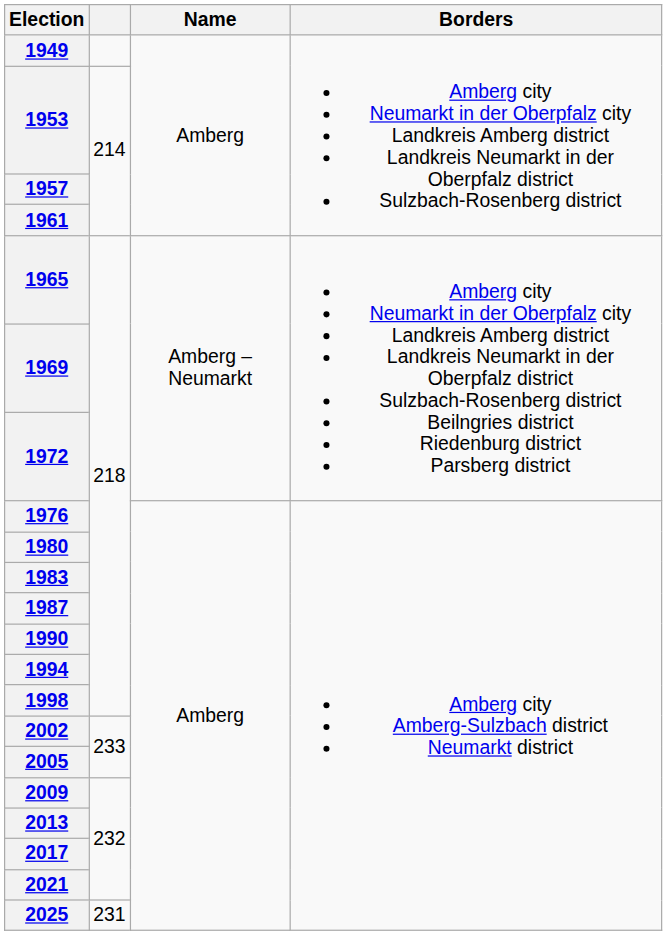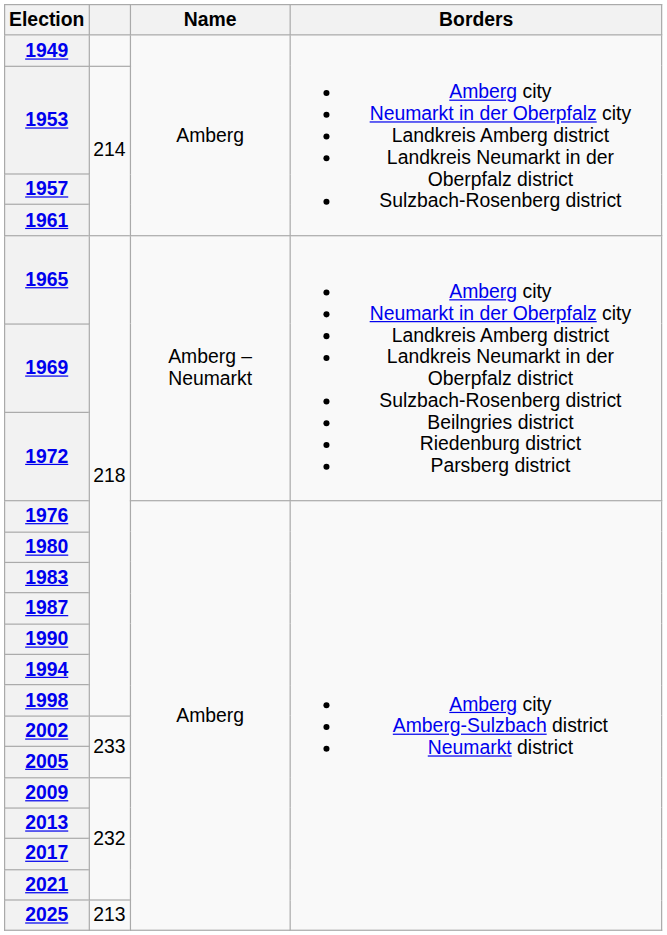 <table class=wikitable style="text-align:center">
 <tr>
 <th>Election</th>
 <th></th>
 <th width=125px>Name</th>
 <th width=300px>Borders</th>
 </tr>
 <tr>
 <th><a href='#'>1949</a></th>
 <td></td>
 <td rowspan=4>Amberg</td>
 <td rowspan=4><br><ul><li><a href='#'>Amberg</a> city</li><li><a href='#'>Neumarkt in der Oberpfalz</a> city</li><li>Landkreis Amberg district</li><li>Landkreis Neumarkt in der Oberpfalz district</li><li>Sulzbach-Rosenberg district</li></ul></td>
 </tr>
 <tr>
 <th><a href='#'>1953</a></th>
 <td rowspan=3>214</td>
 </tr>
 <tr>
 <th><a href='#'>1957</a></th>
 </tr>
 <tr>
 <th><a href='#'>1961</a></th>
 </tr>
 <tr>
 <th><a href='#'>1965</a></th>
 <td rowspan=10>218</td>
 <td rowspan=3>Amberg – Neumarkt</td>
 <td rowspan=3><br><ul><li><a href='#'>Amberg</a> city</li><li><a href='#'>Neumarkt in der Oberpfalz</a> city</li><li>Landkreis Amberg district</li><li>Landkreis Neumarkt in der Oberpfalz district</li><li>Sulzbach-Rosenberg district</li><li>Beilngries district</li><li>Riedenburg district</li><li>Parsberg district</li></ul></td>
 </tr>
 <tr>
 <th><a href='#'>1969</a></th>
 </tr>
 <tr>
 <th><a href='#'>1972</a></th>
 </tr>
 <tr>
 <th><a href='#'>1976</a></th>
 <td rowspan=14>Amberg</td>
 <td rowspan=14><br><ul><li><a href='#'>Amberg</a> city</li><li><a href='#'>Amberg-Sulzbach</a> district</li><li><a href='#'>Neumarkt</a> district</li></ul></td>
 </tr>
 <tr>
 <th><a href='#'>1980</a></th>
 </tr>
 <tr>
 <th><a href='#'>1983</a></th>
 </tr>
 <tr>
 <th><a href='#'>1987</a></th>
 </tr>
 <tr>
 <th><a href='#'>1990</a></th>
 </tr>
 <tr>
 <th><a href='#'>1994</a></th>
 </tr>
 <tr>
 <th><a href='#'>1998</a></th>
 </tr>
 <tr>
 <th><a href='#'>2002</a></th>
 <td rowspan=2>233</td>
 </tr>
 <tr>
 <th><a href='#'>2005</a></th>
 </tr>
 <tr>
 <th><a href='#'>2009</a></th>
 <td rowspan=4>232</td>
 </tr>
 <tr>
 <th><a href='#'>2013</a></th>
 </tr>
 <tr>
 <th><a href='#'>2017</a></th>
 </tr>
 <tr>
 <th><a href='#'>2021</a></th>
 </tr>
 <tr>
 <th><a href='#'>2025</a></th>
-<td>231</td>
+<td>213</td>
 </tr>
 </table>
